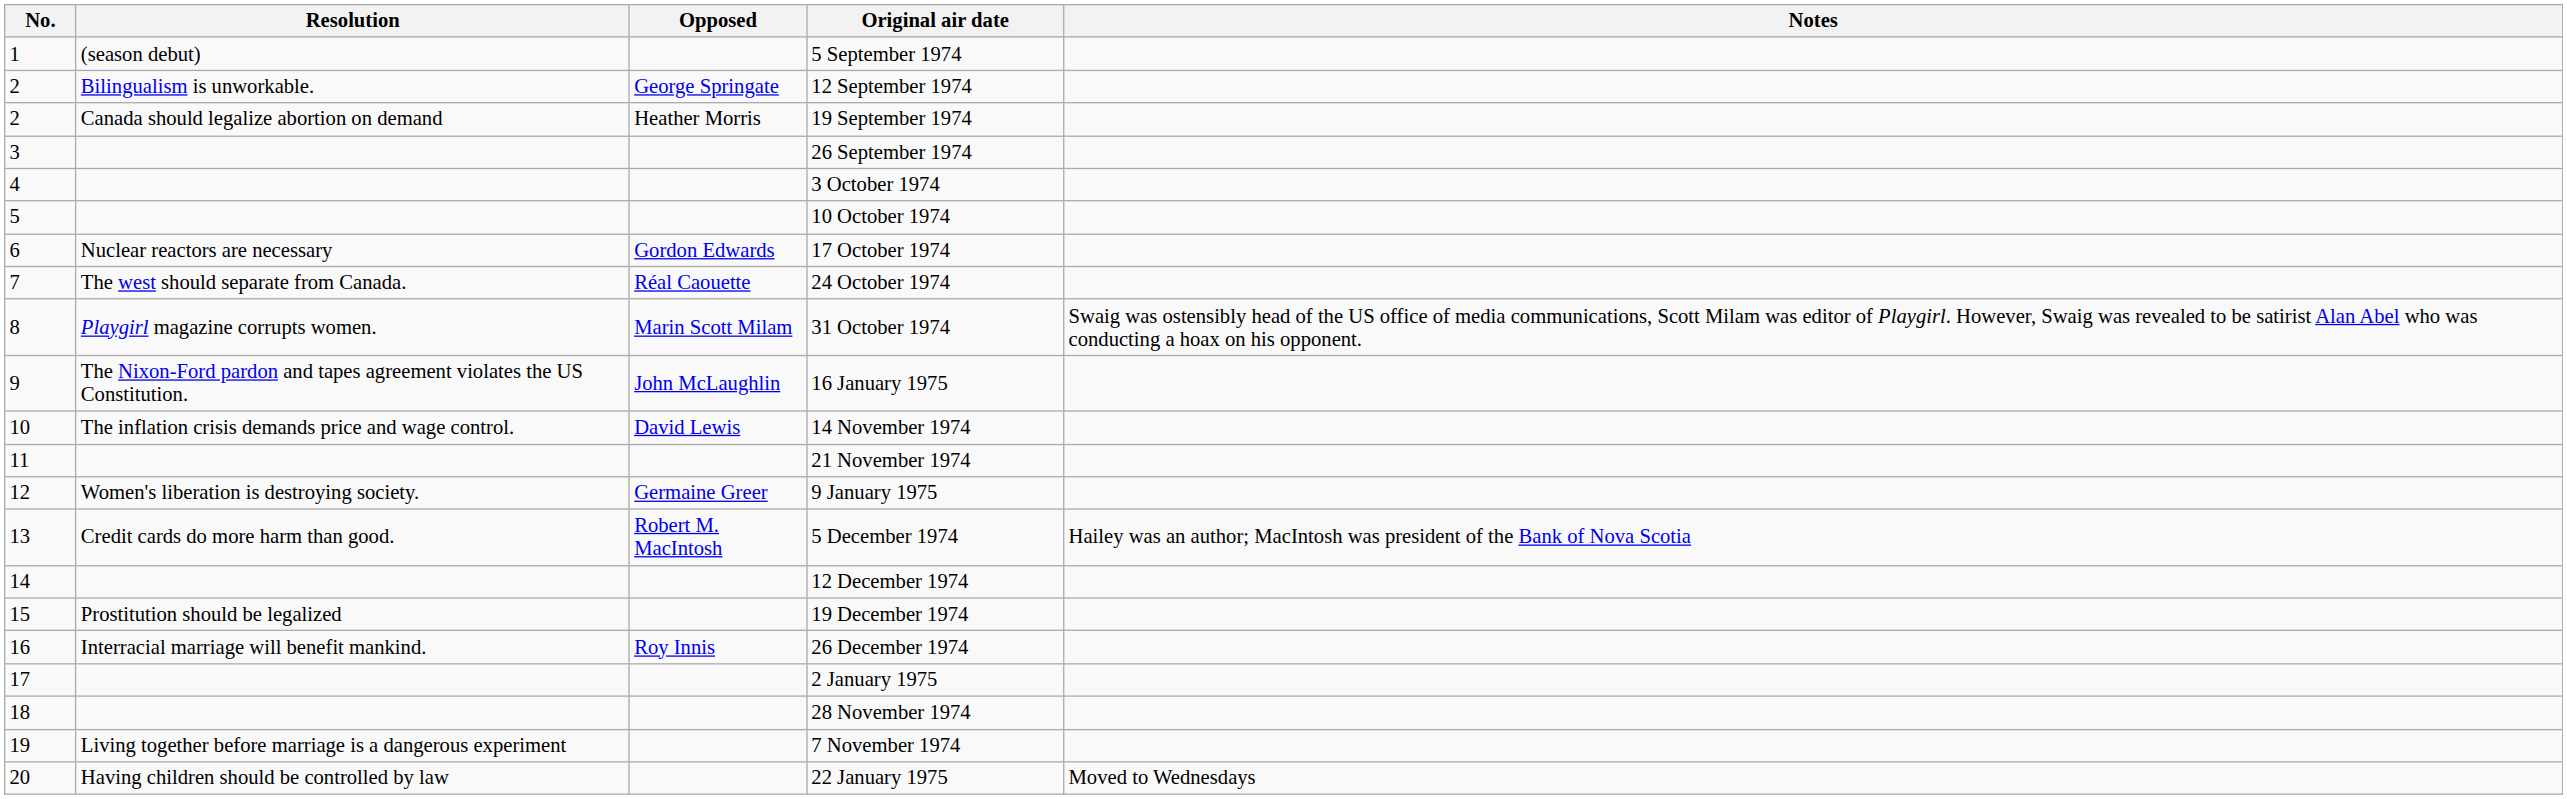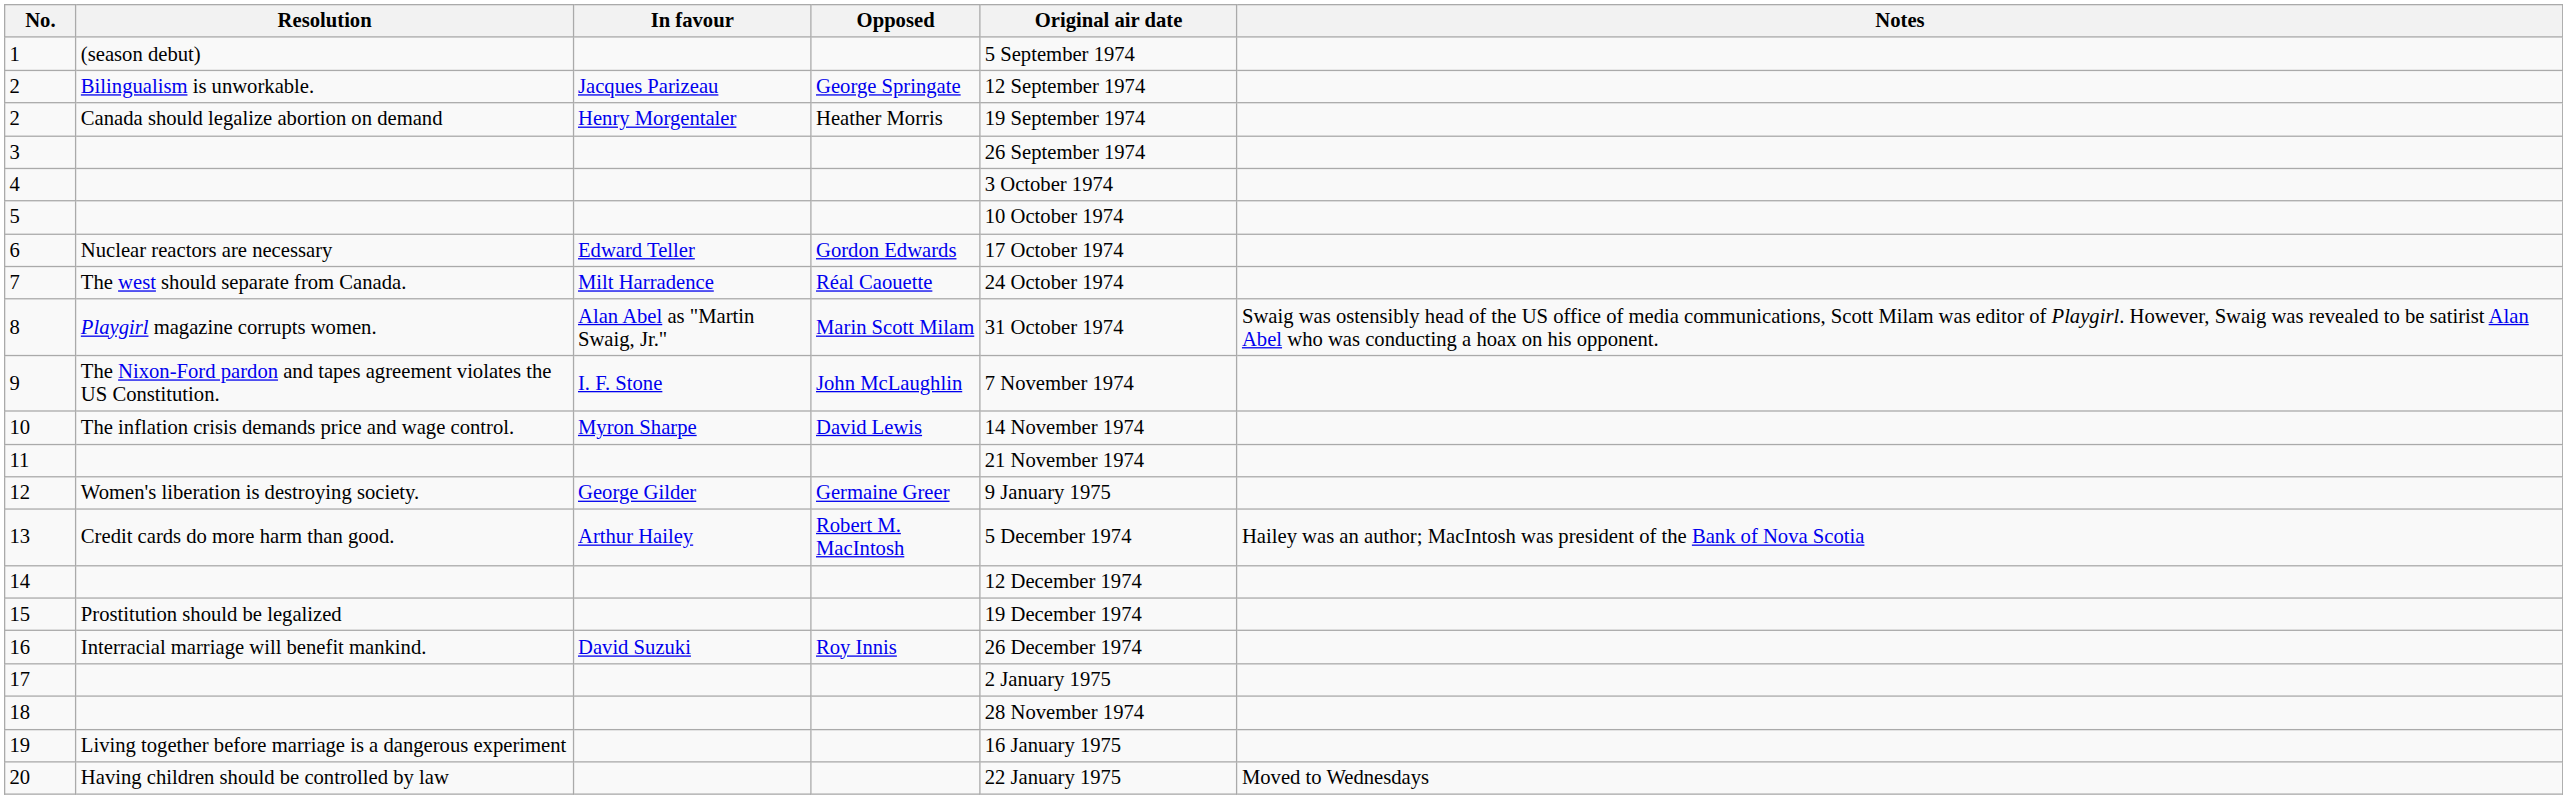 <table class="wikitable plainrowheaders" style="width:100%; margin:auto;">
 <tr>
 <th scope="col" style="width:3em;">No.</th>
 <th scope="col">Resolution</th>
+<th scope="col">In favour</th>
 <th scope="col">Opposed</th>
 <th scope="col" style="width:12em;">Original air date</th>
 <th scope="col">Notes</th>
 </tr>
 <tr>
 <td>1</td>
 <td>(season debut)</td>
 <td></td>
+<td></td>
 <td>5 September 1974</td>
 <td></td>
 </tr>
 <tr>
 <td>2</td>
 <td><a href='#'>Bilingualism</a> is unworkable.</td>
+<td><a href='#'>Jacques Parizeau</a></td>
 <td><a href='#'>George Springate</a></td>
 <td>12 September 1974</td>
 <td></td>
 </tr>
 <tr>
 <td>2</td>
 <td>Canada should legalize abortion on demand</td>
+<td><a href='#'>Henry Morgentaler</a></td>
 <td>Heather Morris</td>
 <td>19 September 1974</td>
 <td></td>
 </tr>
 <tr>
 <td>3</td>
+<td></td>
 <td></td>
 <td></td>
 <td>26 September 1974</td>
 <td></td>
 </tr>
 <tr>
 <td>4</td>
 <td></td>
 <td></td>
+<td></td>
 <td>3 October 1974</td>
 <td></td>
 </tr>
 <tr>
 <td>5</td>
+<td></td>
 <td></td>
 <td></td>
 <td>10 October 1974</td>
 <td></td>
 </tr>
 <tr>
 <td>6</td>
 <td>Nuclear reactors are necessary</td>
+<td><a href='#'>Edward Teller</a></td>
 <td><a href='#'>Gordon Edwards</a></td>
 <td>17 October 1974</td>
 <td></td>
 </tr>
 <tr>
 <td>7</td>
 <td>The <a href='#'>west</a> should separate from Canada.</td>
+<td><a href='#'>Milt Harradence</a></td>
 <td><a href='#'>Réal Caouette</a></td>
 <td>24 October 1974</td>
 <td></td>
 </tr>
 <tr>
 <td>8</td>
 <td><em><a href='#'>Playgirl</a></em> magazine corrupts women.</td>
+<td><a href='#'>Alan Abel</a> as "Martin Swaig, Jr."</td>
 <td><a href='#'>Marin Scott Milam</a></td>
 <td>31 October 1974</td>
 <td>Swaig was ostensibly head of the US office of media communications, Scott Milam was editor of <em>Playgirl</em>. However, Swaig was revealed to be satirist <a href='#'>Alan Abel</a> who was conducting a hoax on his opponent.</td>
 </tr>
 <tr>
 <td>9</td>
 <td>The <a href='#'>Nixon-Ford pardon</a> and tapes agreement violates the US Constitution.</td>
+<td><a href='#'>I. F. Stone</a></td>
 <td><a href='#'>John McLaughlin</a></td>
-<td>16 January 1975</td>
+<td>7 November 1974</td>
 <td></td>
 </tr>
 <tr>
 <td>10</td>
 <td>The inflation crisis demands price and wage control.</td>
+<td><a href='#'>Myron Sharpe</a></td>
 <td><a href='#'>David Lewis</a></td>
 <td>14 November 1974</td>
 <td></td>
 </tr>
 <tr>
 <td>11</td>
 <td></td>
 <td></td>
+<td></td>
 <td>21 November 1974</td>
 <td></td>
 </tr>
 <tr>
 <td>12</td>
 <td>Women's liberation is destroying society.</td>
+<td><a href='#'>George Gilder</a></td>
 <td><a href='#'>Germaine Greer</a></td>
 <td>9 January 1975</td>
 <td></td>
 </tr>
 <tr>
 <td>13</td>
 <td>Credit cards do more harm than good.</td>
+<td><a href='#'>Arthur Hailey</a></td>
 <td><a href='#'>Robert M. MacIntosh</a></td>
 <td>5 December 1974</td>
 <td>Hailey was an author; MacIntosh was president of the <a href='#'>Bank of Nova Scotia</a></td>
 </tr>
 <tr>
 <td>14</td>
+<td></td>
 <td></td>
 <td></td>
 <td>12 December 1974</td>
 <td></td>
 </tr>
 <tr>
 <td>15</td>
 <td>Prostitution should be legalized</td>
 <td></td>
+<td></td>
 <td>19 December 1974</td>
 <td></td>
 </tr>
 <tr>
 <td>16</td>
 <td>Interracial marriage will benefit mankind.</td>
+<td><a href='#'>David Suzuki</a></td>
 <td><a href='#'>Roy Innis</a></td>
 <td>26 December 1974</td>
 <td></td>
 </tr>
 <tr>
 <td>17</td>
+<td></td>
 <td></td>
 <td></td>
 <td>2 January 1975</td>
 <td></td>
 </tr>
 <tr>
 <td>18</td>
 <td></td>
 <td></td>
+<td></td>
 <td>28 November 1974</td>
 <td></td>
 </tr>
 <tr>
 <td>19</td>
 <td>Living together before marriage is a dangerous experiment</td>
 <td></td>
-<td>7 November 1974</td>
+<td></td>
+<td>16 January 1975</td>
 <td></td>
 </tr>
 <tr>
 <td>20</td>
 <td>Having children should be controlled by law</td>
 <td></td>
+<td></td>
 <td>22 January 1975</td>
 <td>Moved to Wednesdays</td>
 </tr>
 </table>
